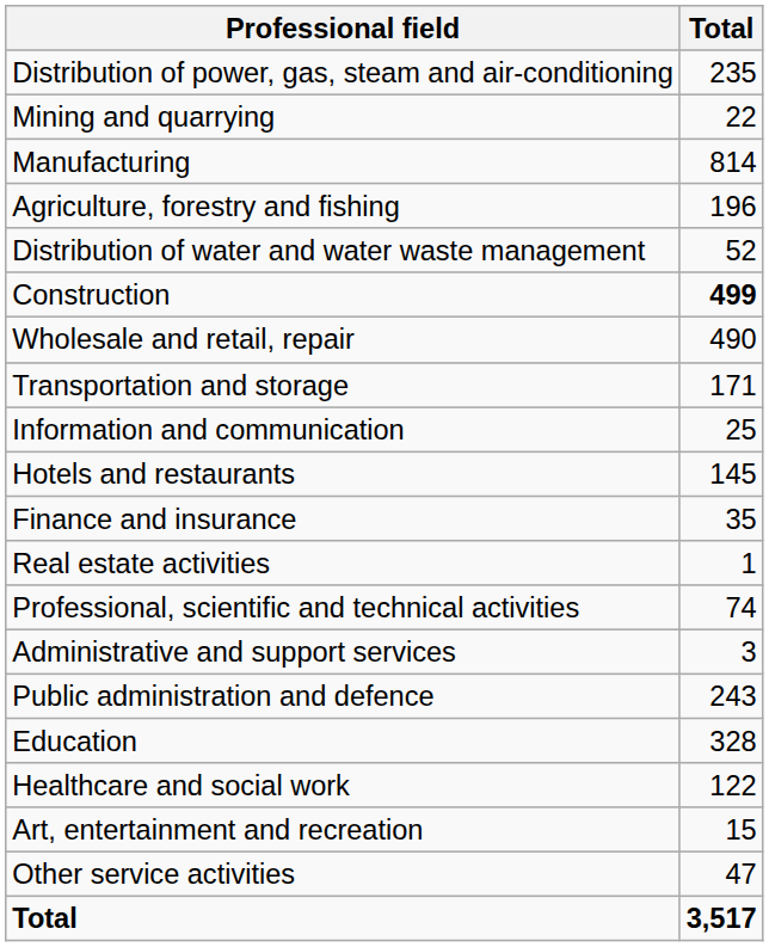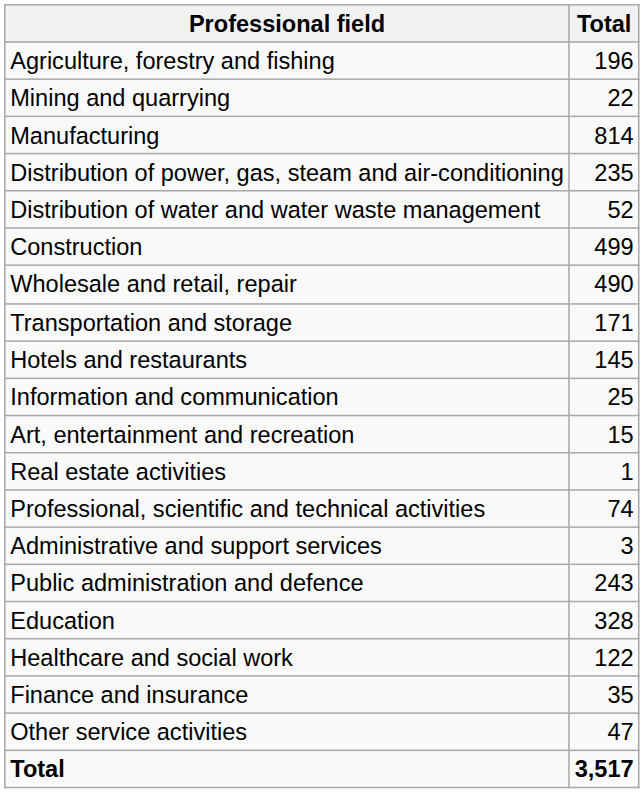 <table class="wikitable sortable" style="font-size:95%;">
 <tr>
 <th>Professional field</th>
 <th>Total</th>
 </tr>
 <tr>
-<td>Distribution of power, gas, steam and air-conditioning</td>
-<td align="right">235</td>
+<td>Agriculture, forestry and fishing</td>
+<td align="right">196</td>
 </tr>
 <tr>
 <td>Mining and quarrying</td>
 <td align="right">22</td>
 </tr>
 <tr>
 <td>Manufacturing</td>
 <td align="right">814</td>
 </tr>
 <tr>
-<td>Agriculture, forestry and fishing</td>
-<td align="right">196</td>
+<td>Distribution of power, gas, steam and air-conditioning</td>
+<td align="right">235</td>
 </tr>
 <tr>
 <td>Distribution of water and water waste management</td>
 <td align="right">52</td>
 </tr>
 <tr>
 <td>Construction</td>
-<td align="right"><strong>499</strong></td>
+<td align="right">499</td>
 </tr>
 <tr>
 <td>Wholesale and retail, repair</td>
 <td align="right">490</td>
 </tr>
 <tr>
 <td>Transportation and storage</td>
 <td align="right">171</td>
 </tr>
 <tr>
+<td>Hotels and restaurants</td>
+<td align="right">145</td>
+</tr>
+<tr>
 <td>Information and communication</td>
 <td align="right">25</td>
 </tr>
 <tr>
-<td>Hotels and restaurants</td>
-<td align="right">145</td>
-</tr>
-<tr>
-<td>Finance and insurance</td>
-<td align="right">35</td>
+<td>Art, entertainment and recreation</td>
+<td align="right">15</td>
 </tr>
 <tr>
 <td>Real estate activities</td>
 <td align="right">1</td>
 </tr>
 <tr>
 <td>Professional, scientific and technical activities</td>
 <td align="right">74</td>
 </tr>
 <tr>
 <td>Administrative and support services</td>
 <td align="right">3</td>
 </tr>
 <tr>
 <td>Public administration and defence</td>
 <td align="right">243</td>
 </tr>
 <tr>
 <td>Education</td>
 <td align="right">328</td>
 </tr>
 <tr>
 <td>Healthcare and social work</td>
 <td align="right">122</td>
 </tr>
 <tr>
-<td>Art, entertainment and recreation</td>
-<td align="right">15</td>
+<td>Finance and insurance</td>
+<td align="right">35</td>
 </tr>
 <tr>
 <td>Other service activities</td>
 <td align="right">47</td>
 </tr>
 <tr class="sortbottom">
 <td><strong>Total</strong></td>
 <td align="right"><strong>3,517</strong></td>
 </tr>
 </table>
